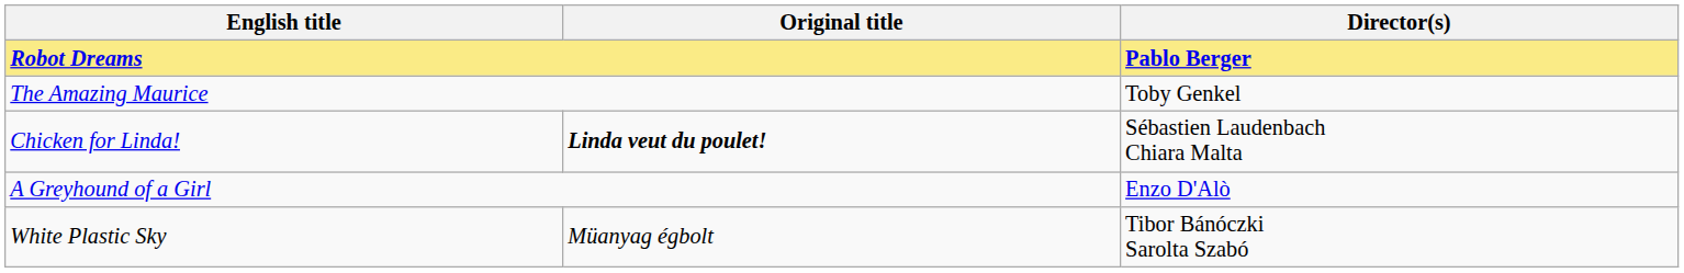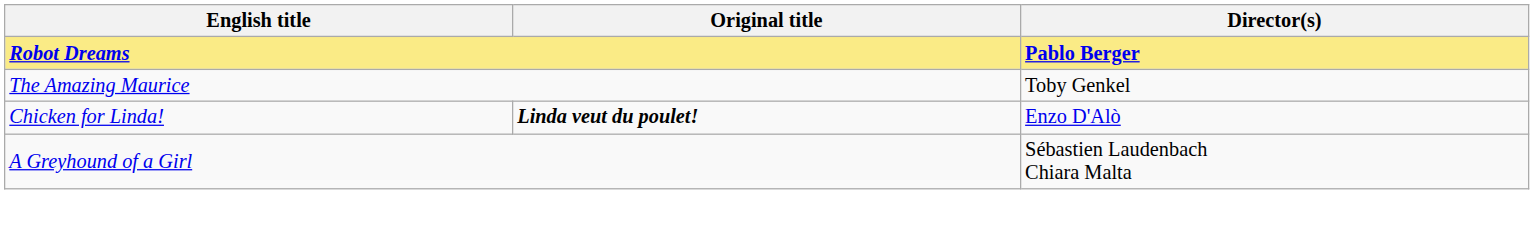 <table class="sortable wikitable" width="95%" cellpadding="5">
 <tr>
 <th width="20%">English title</th>
 <th width="20%">Original title</th>
 <th width="20%">Director(s)</th>
 </tr>
 <tr style="background:#FAEB86">
 <td colspan="2"><em><a href='#'><strong>Robot Dreams</strong></a></em></td>
 <td><strong> <a href='#'>Pablo Berger</a></strong></td>
 </tr>
 <tr>
 <td colspan="2"><em><a href='#'>The Amazing Maurice</a></em></td>
 <td> Toby Genkel</td>
 </tr>
 <tr>
 <td><em><a href='#'>Chicken for Linda!</a></em></td>
 <td><strong><em>Linda veut du poulet!</em></strong></td>
-<td> Sébastien Laudenbach<br> Chiara Malta</td>
+<td> <a href='#'>Enzo D'Alò</a></td>
 </tr>
 <tr>
 <td colspan="2"><em><a href='#'>A Greyhound of a Girl</a></em></td>
-<td> <a href='#'>Enzo D'Alò</a></td>
-</tr>
-<tr>
-<td><em>White Plastic Sky</em></td>
-<td><em>Müanyag égbolt</em></td>
-<td> Tibor Bánóczki<br> Sarolta Szabó</td>
+<td> Sébastien Laudenbach<br> Chiara Malta</td>
 </tr>
 </table>
